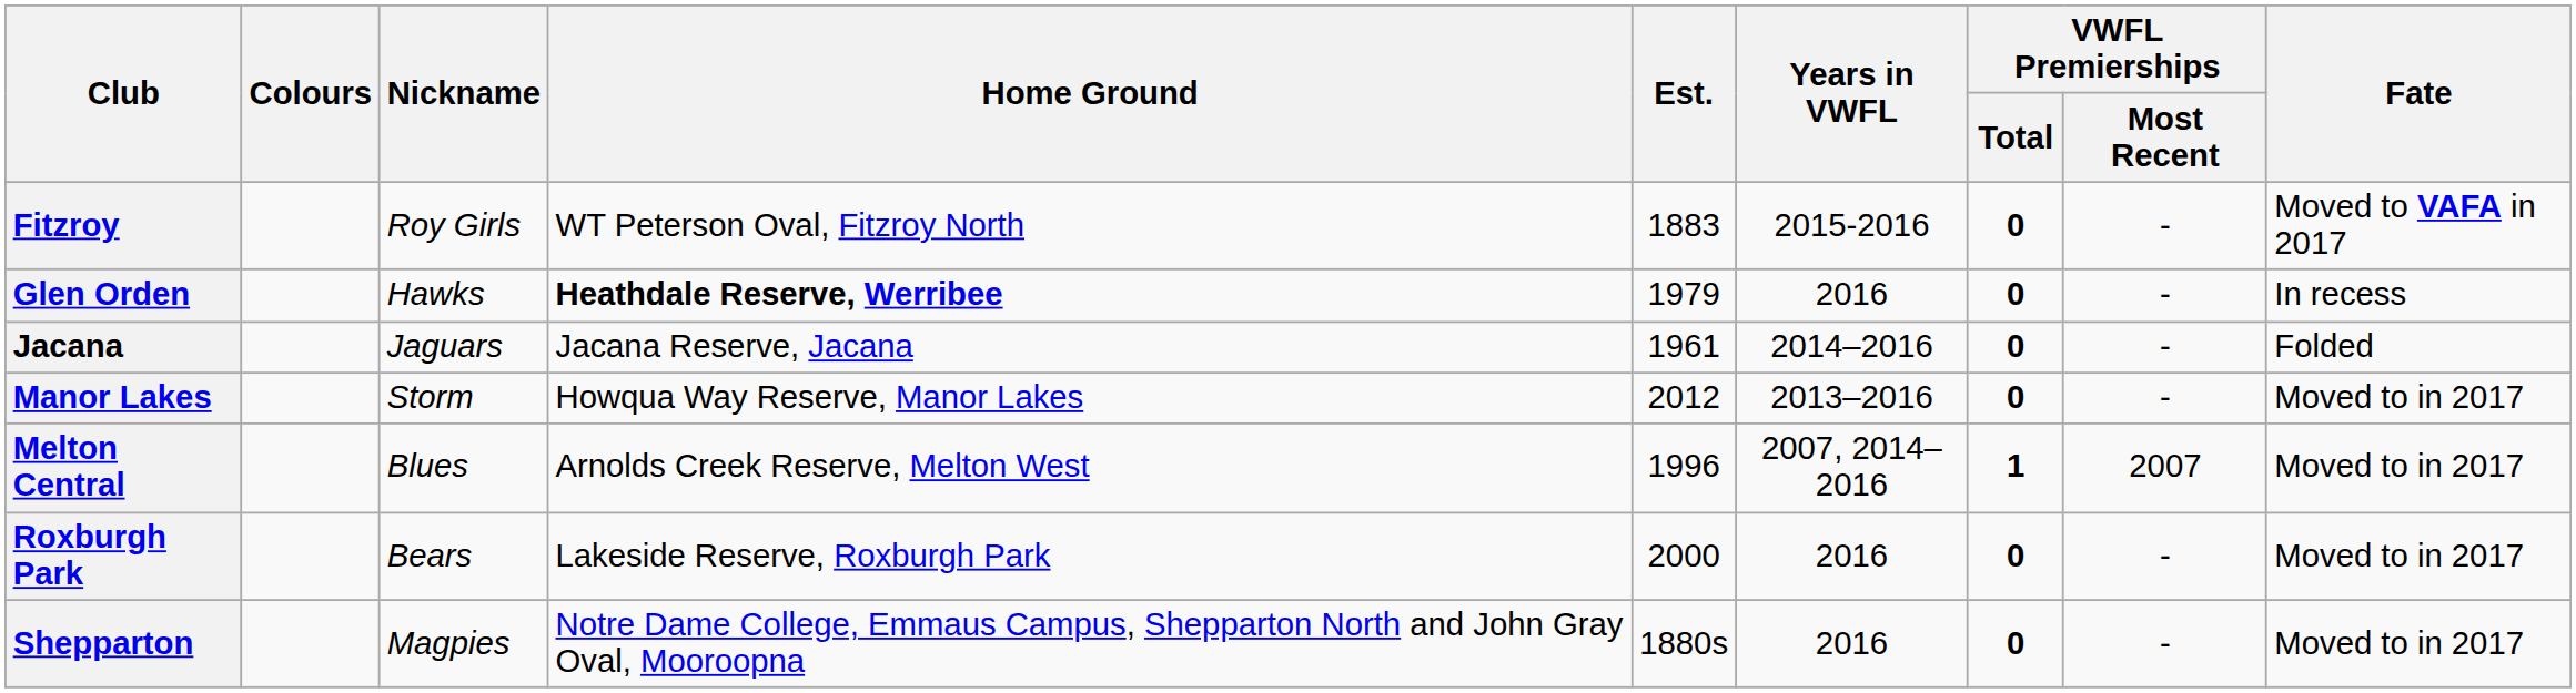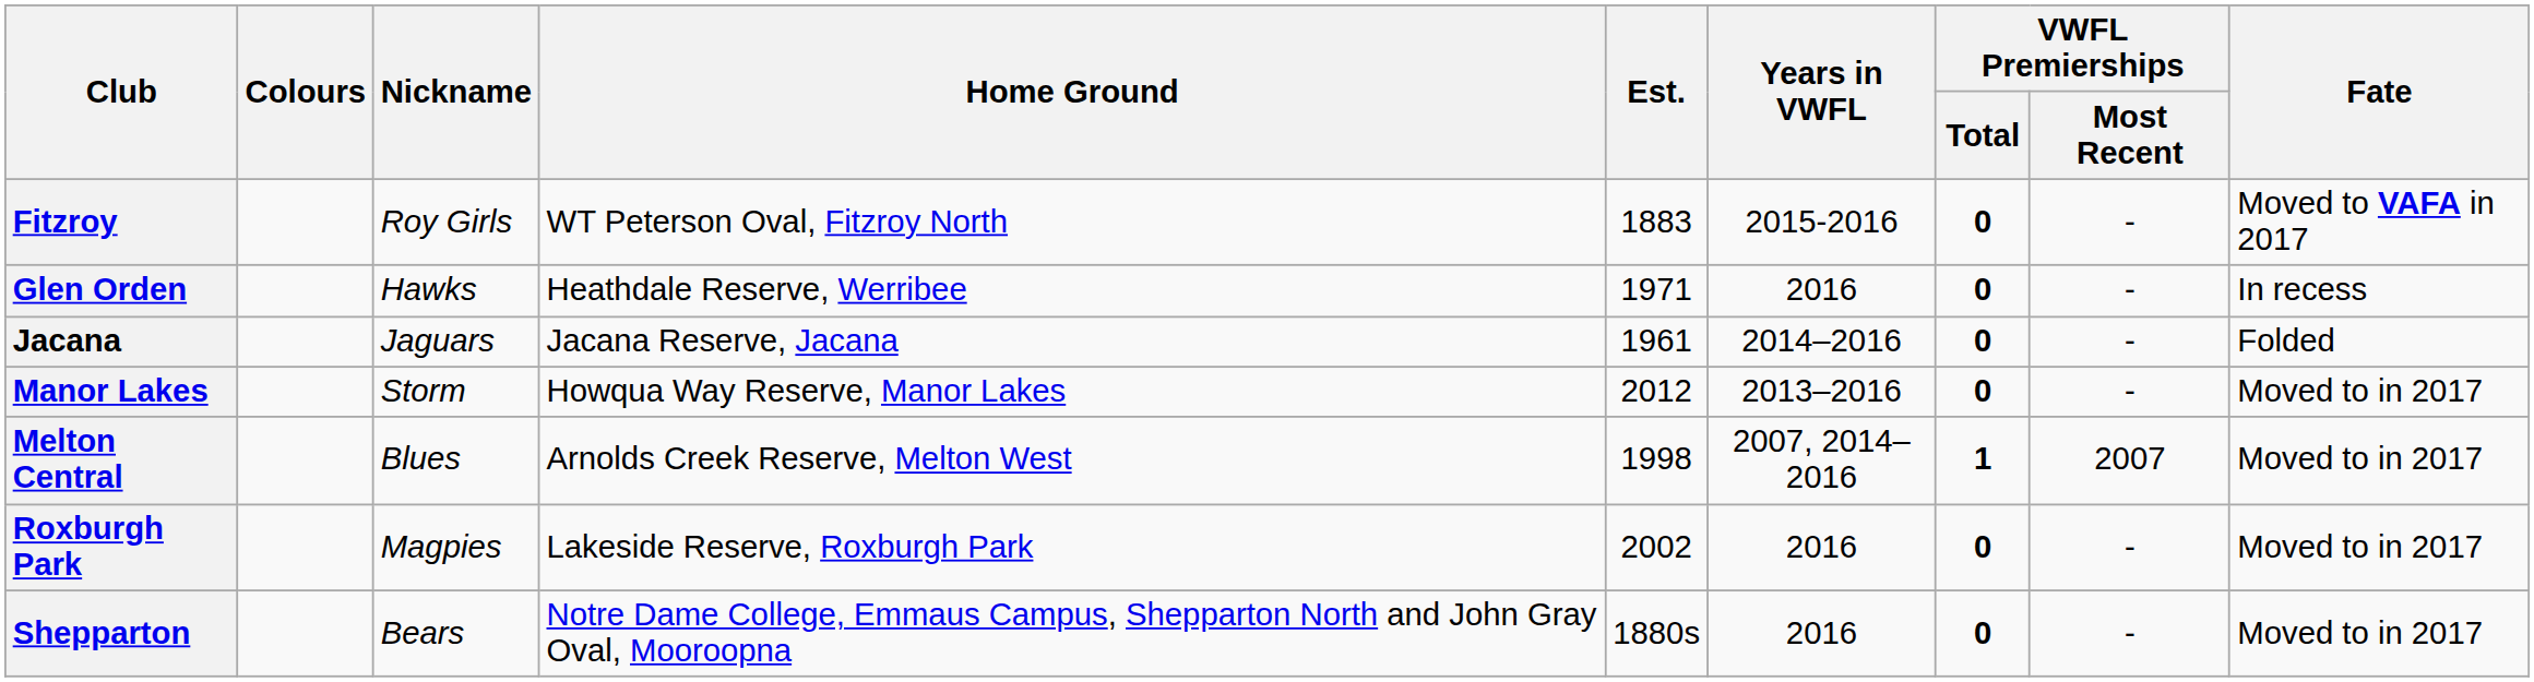 <table class="wikitable sortable" style="text-align:center; width:100%">
 <tr>
 <th rowspan="2">Club</th>
 <th rowspan="2">Colours</th>
 <th rowspan="2">Nickname</th>
 <th rowspan="2">Home Ground</th>
 <th rowspan="2">Est.</th>
 <th rowspan="2">Years in VWFL</th>
 <th colspan="2">VWFL Premierships</th>
 <th rowspan="2">Fate</th>
 </tr>
 <tr>
 <th>Total</th>
 <th>Most Recent</th>
 </tr>
 <tr>
 <th style="text-align:left"><a href='#'>Fitzroy</a></th>
 <td></td>
 <td align="left"><em>Roy Girls</em></td>
 <td align="left">WT Peterson Oval, <a href='#'>Fitzroy North</a></td>
 <td>1883</td>
 <td>2015-2016</td>
 <td><strong>0</strong></td>
 <td>-</td>
 <td align="left">Moved to <a href='#'><strong>VAFA</strong></a> in 2017</td>
 </tr>
 <tr>
 <th style="text-align:left"><a href='#'>Glen Orden</a></th>
 <td></td>
 <td align="left"><em>Hawks</em></td>
-<td align="left"><strong>Heathdale Reserve, <a href='#'>Werribee</a></strong></td>
-<td>1979</td>
+<td align="left">Heathdale Reserve, <a href='#'>Werribee</a></td>
+<td>1971</td>
 <td>2016</td>
 <td><strong>0</strong></td>
 <td>-</td>
 <td align="left">In recess</td>
 </tr>
 <tr>
 <th style="text-align:left">Jacana</th>
 <td></td>
 <td align="left"><em>Jaguars</em></td>
 <td align="left">Jacana Reserve, <a href='#'>Jacana</a></td>
 <td>1961</td>
 <td>2014–2016</td>
 <td><strong>0</strong></td>
 <td>-</td>
 <td align="left">Folded</td>
 </tr>
 <tr>
 <th style="text-align:left"><a href='#'>Manor Lakes</a></th>
 <td></td>
 <td align="left"><em>Storm</em></td>
 <td align="left">Howqua Way Reserve, <a href='#'>Manor Lakes</a></td>
 <td>2012</td>
 <td>2013–2016</td>
 <td><strong>0</strong></td>
 <td>-</td>
 <td align="left">Moved to <strong></strong> in 2017</td>
 </tr>
 <tr>
 <th style="text-align:left"><a href='#'>Melton Central</a></th>
 <td></td>
 <td align="left"><em>Blues</em></td>
 <td align="left">Arnolds Creek Reserve, <a href='#'>Melton West</a></td>
-<td>1996</td>
+<td>1998</td>
 <td>2007, 2014–2016</td>
 <td><strong>1</strong></td>
 <td>2007</td>
 <td align="left">Moved to <strong></strong> in 2017</td>
 </tr>
 <tr>
 <th style="text-align:left"><a href='#'>Roxburgh Park</a></th>
 <td></td>
-<td align="left"><em>Bears</em></td>
+<td align="left"><em>Magpies</em></td>
 <td align="left">Lakeside Reserve, <a href='#'>Roxburgh Park</a></td>
-<td>2000</td>
+<td>2002</td>
 <td>2016</td>
 <td><strong>0</strong></td>
 <td>-</td>
 <td align="left">Moved to <strong></strong> in 2017</td>
 </tr>
 <tr>
 <th style="text-align:left"><a href='#'>Shepparton</a></th>
 <td></td>
-<td align="left"><em>Magpies</em></td>
+<td align="left"><em>Bears</em></td>
 <td align="left"><a href='#'>Notre Dame College, Emmaus Campus</a>, <a href='#'>Shepparton North</a> and John Gray Oval, <a href='#'>Mooroopna</a></td>
 <td>1880s</td>
 <td>2016</td>
 <td><strong>0</strong></td>
 <td>-</td>
 <td align="left">Moved to <strong></strong> in 2017</td>
 </tr>
 </table>
